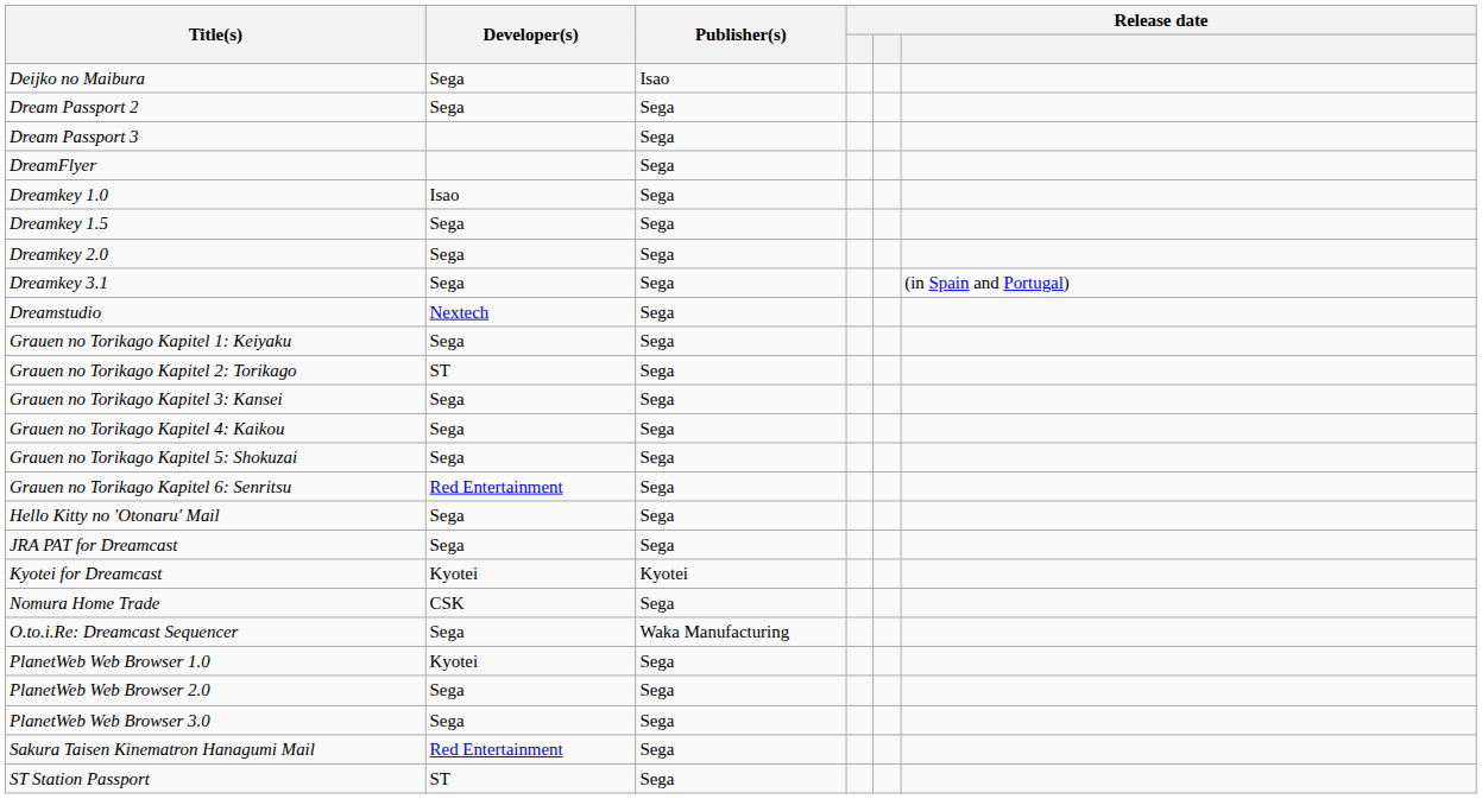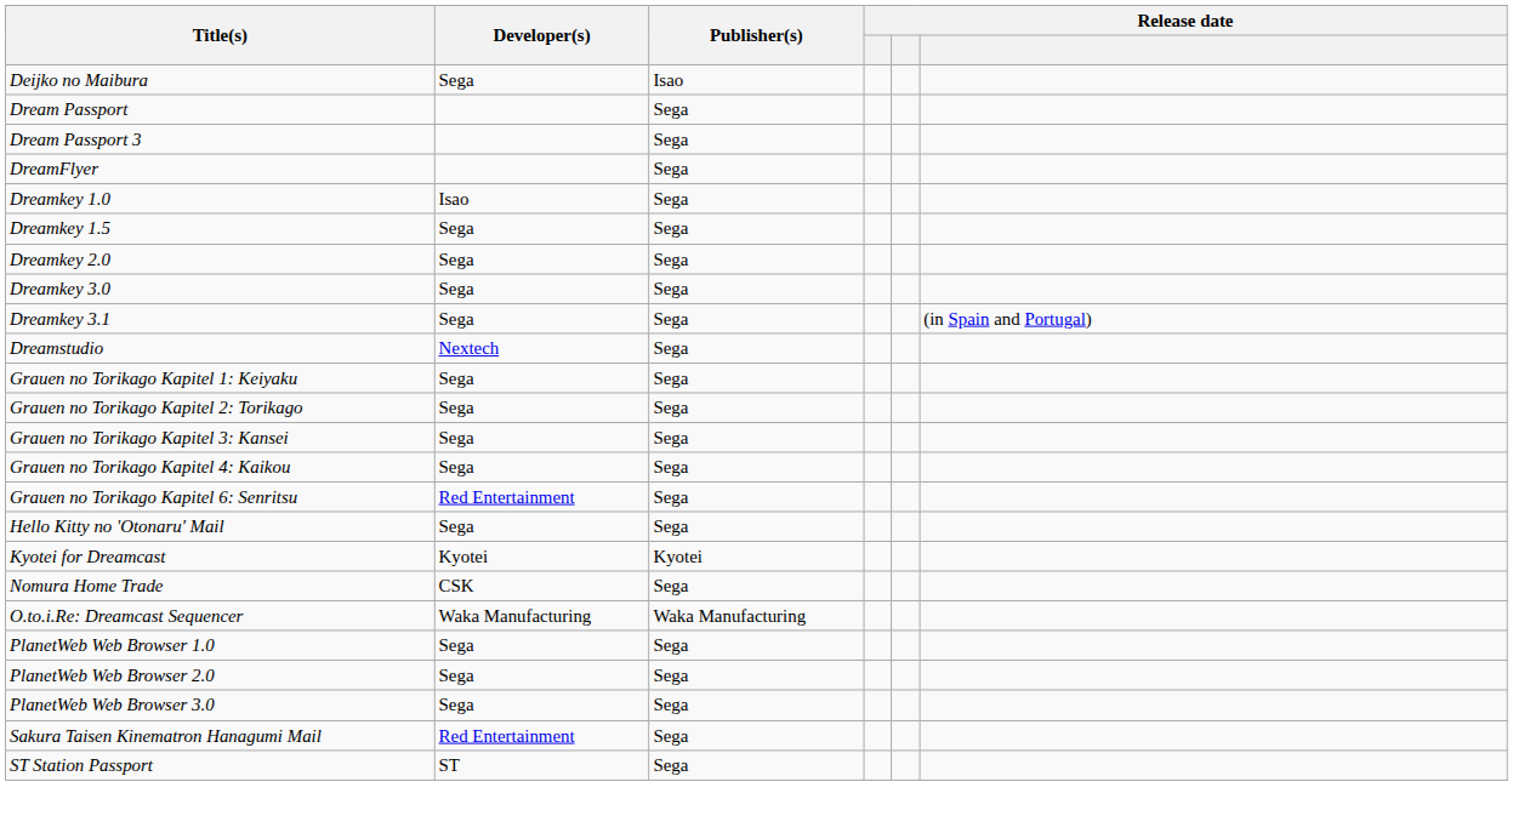 <table class="wikitable sortable sticky-header-multi" style="width:100%; font-size:95%;">
 <tr>
 <th rowspan="2" style="width:20%;">Title(s)<br></th>
 <th rowspan="2" style="width:10%;">Developer(s)</th>
 <th rowspan="2" style="width:10%;">Publisher(s)<br></th>
 <th colspan="3" style="width:30%;">Release date</th>
 </tr>
 <tr>
 <th><br></th>
 <th></th>
 <th></th>
 </tr>
 <tr>
 <td><em>Deijko no Maibura</em></td>
 <td>Sega</td>
 <td>Isao</td>
 <td></td>
 <td></td>
 <td></td>
 </tr>
 <tr>
-<td><em>Dream Passport 2</em></td>
-<td>Sega</td>
+<td><em>Dream Passport</em></td>
+<td></td>
 <td>Sega</td>
 <td></td>
 <td></td>
 <td></td>
 </tr>
 <tr>
 <td><em>Dream Passport 3</em></td>
 <td></td>
 <td>Sega</td>
 <td></td>
 <td></td>
 <td></td>
 </tr>
 <tr>
 <td><em>DreamFlyer</em></td>
 <td></td>
 <td>Sega</td>
 <td></td>
 <td></td>
 <td></td>
 </tr>
 <tr>
 <td><em>Dreamkey 1.0</em></td>
 <td>Isao</td>
 <td>Sega</td>
 <td></td>
 <td></td>
 <td></td>
 </tr>
 <tr>
 <td><em>Dreamkey 1.5</em></td>
 <td>Sega</td>
 <td>Sega</td>
 <td></td>
 <td></td>
 <td></td>
 </tr>
 <tr>
 <td><em>Dreamkey 2.0</em></td>
 <td>Sega</td>
 <td>Sega</td>
 <td></td>
 <td></td>
 <td></td>
 </tr>
 <tr>
+<td><em>Dreamkey 3.0</em></td>
+<td>Sega</td>
+<td>Sega</td>
+<td></td>
+<td></td>
+<td></td>
+</tr>
+<tr>
 <td><em>Dreamkey 3.1</em></td>
 <td>Sega</td>
 <td>Sega</td>
 <td></td>
 <td></td>
 <td> (in <a href='#'>Spain</a> and <a href='#'>Portugal</a>)</td>
 </tr>
 <tr>
 <td><em>Dreamstudio</em></td>
 <td><a href='#'>Nextech</a></td>
 <td>Sega</td>
 <td></td>
 <td></td>
 <td></td>
 </tr>
 <tr>
 <td><em>Grauen no Torikago Kapitel 1: Keiyaku</em></td>
 <td>Sega</td>
 <td>Sega</td>
 <td></td>
 <td></td>
 <td></td>
 </tr>
 <tr>
 <td><em>Grauen no Torikago Kapitel 2: Torikago</em></td>
-<td>ST</td>
+<td>Sega</td>
 <td>Sega</td>
 <td></td>
 <td></td>
 <td></td>
 </tr>
 <tr>
 <td><em>Grauen no Torikago Kapitel 3: Kansei</em></td>
 <td>Sega</td>
 <td>Sega</td>
 <td></td>
 <td></td>
 <td></td>
 </tr>
 <tr>
 <td><em>Grauen no Torikago Kapitel 4: Kaikou</em></td>
 <td>Sega</td>
 <td>Sega</td>
 <td></td>
 <td></td>
 <td></td>
 </tr>
 <tr>
-<td><em>Grauen no Torikago Kapitel 5: Shokuzai</em></td>
-<td>Sega</td>
-<td>Sega</td>
-<td></td>
-<td></td>
-<td></td>
-</tr>
-<tr>
 <td><em>Grauen no Torikago Kapitel 6: Senritsu</em></td>
 <td><a href='#'>Red Entertainment</a></td>
 <td>Sega</td>
 <td></td>
 <td></td>
 <td></td>
 </tr>
 <tr>
 <td><em>Hello Kitty no 'Otonaru' Mail</em></td>
-<td>Sega</td>
-<td>Sega</td>
-<td></td>
-<td></td>
-<td></td>
-</tr>
-<tr>
-<td><em>JRA PAT for Dreamcast</em></td>
 <td>Sega</td>
 <td>Sega</td>
 <td></td>
 <td></td>
 <td></td>
 </tr>
 <tr>
 <td><em>Kyotei for Dreamcast</em></td>
 <td>Kyotei</td>
 <td>Kyotei</td>
 <td></td>
 <td></td>
 <td></td>
 </tr>
 <tr>
 <td><em>Nomura Home Trade</em></td>
 <td>CSK</td>
 <td>Sega</td>
 <td></td>
 <td></td>
 <td></td>
 </tr>
 <tr>
 <td><em>O.to.i.Re: Dreamcast Sequencer</em></td>
-<td>Sega</td>
+<td>Waka Manufacturing</td>
 <td>Waka Manufacturing</td>
 <td></td>
 <td></td>
 <td></td>
 </tr>
 <tr>
 <td><em>PlanetWeb Web Browser 1.0</em></td>
-<td>Kyotei</td>
+<td>Sega</td>
 <td>Sega</td>
 <td></td>
 <td></td>
 <td></td>
 </tr>
 <tr>
 <td><em>PlanetWeb Web Browser 2.0</em></td>
 <td>Sega</td>
 <td>Sega</td>
 <td></td>
 <td></td>
 <td></td>
 </tr>
 <tr>
 <td><em>PlanetWeb Web Browser 3.0</em></td>
 <td>Sega</td>
 <td>Sega</td>
 <td></td>
 <td></td>
 <td></td>
 </tr>
 <tr>
 <td><em>Sakura Taisen Kinematron Hanagumi Mail</em></td>
 <td><a href='#'>Red Entertainment</a></td>
 <td>Sega</td>
 <td></td>
 <td></td>
 <td></td>
 </tr>
 <tr>
 <td><em>ST Station Passport</em></td>
 <td>ST</td>
 <td>Sega</td>
 <td></td>
 <td></td>
 <td></td>
 </tr>
 </table>
